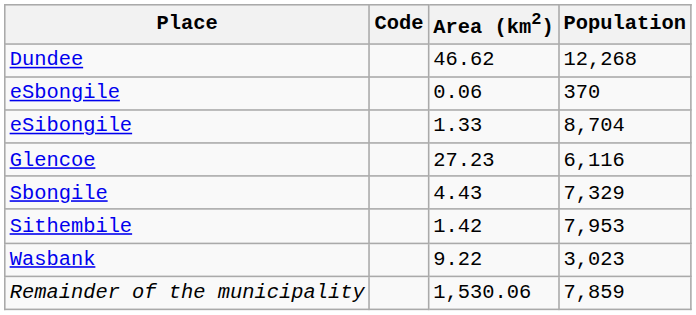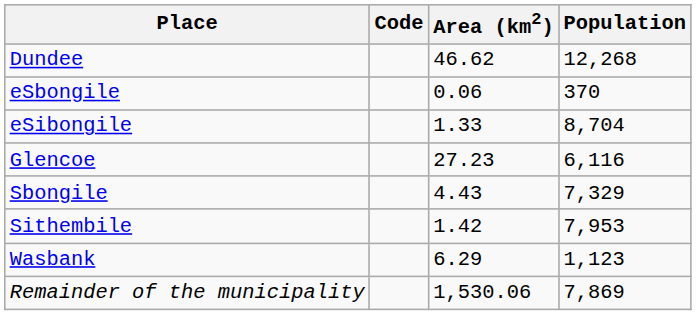 <table class="wikitable sortable">
 <tr>
 <th>Place</th>
 <th>Code</th>
 <th>Area (km<sup>2</sup>)</th>
 <th>Population</th>
 </tr>
 <tr>
 <td><a href='#'>Dundee</a></td>
 <td></td>
 <td>46.62</td>
 <td>12,268</td>
 </tr>
 <tr>
 <td><a href='#'>eSbongile</a></td>
 <td></td>
 <td>0.06</td>
 <td>370</td>
 </tr>
 <tr>
 <td><a href='#'>eSibongile</a></td>
 <td></td>
 <td>1.33</td>
 <td>8,704</td>
 </tr>
 <tr>
 <td><a href='#'>Glencoe</a></td>
 <td></td>
 <td>27.23</td>
 <td>6,116</td>
 </tr>
 <tr>
 <td><a href='#'>Sbongile</a></td>
 <td></td>
 <td>4.43</td>
 <td>7,329</td>
 </tr>
 <tr>
 <td><a href='#'>Sithembile</a></td>
 <td></td>
 <td>1.42</td>
 <td>7,953</td>
 </tr>
 <tr>
 <td><a href='#'>Wasbank</a></td>
 <td></td>
-<td>9.22</td>
-<td>3,023</td>
+<td>6.29</td>
+<td>1,123</td>
 </tr>
 <tr>
 <td><em>Remainder of the municipality</em></td>
 <td></td>
 <td>1,530.06</td>
-<td>7,859</td>
+<td>7,869</td>
 </tr>
 </table>
